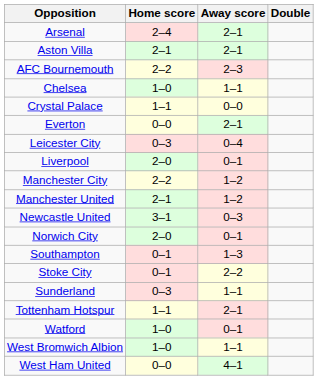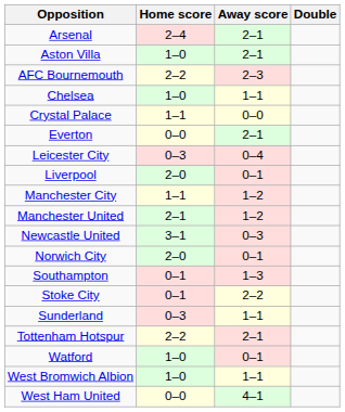 <table class="wikitable" style="text-align: center;">
 <tr>
 <th>Opposition</th>
 <th>Home score</th>
 <th>Away score</th>
 <th>Double</th>
 </tr>
 <tr>
 <td><a href='#'>Arsenal</a></td>
 <td style="background:#fdd;">2–4</td>
 <td style="background:#dfd;">2–1</td>
 <td></td>
 </tr>
 <tr>
 <td><a href='#'>Aston Villa</a></td>
-<td style="background:#dfd;">2–1</td>
+<td style="background:#dfd;">1–0</td>
 <td style="background:#dfd;">2–1</td>
 <td></td>
 </tr>
 <tr>
 <td><a href='#'>AFC Bournemouth</a></td>
 <td style="background:#ffd;">2–2</td>
 <td style="background:#fdd;">2–3</td>
 <td></td>
 </tr>
 <tr>
 <td><a href='#'>Chelsea</a></td>
 <td style="background:#dfd;">1–0</td>
 <td style="background:#ffd;">1–1</td>
 <td></td>
 </tr>
 <tr>
 <td><a href='#'>Crystal Palace</a></td>
 <td style="background:#ffd;">1–1</td>
 <td style="background:#ffd;">0–0</td>
 <td></td>
 </tr>
 <tr>
 <td><a href='#'>Everton</a></td>
 <td style="background:#ffd;">0–0</td>
 <td style="background:#dfd;">2–1</td>
 <td></td>
 </tr>
 <tr>
 <td><a href='#'>Leicester City</a></td>
 <td style="background:#fdd;">0–3</td>
 <td style="background:#fdd;">0–4</td>
 <td></td>
 </tr>
 <tr>
 <td><a href='#'>Liverpool</a></td>
 <td style="background:#dfd;">2–0</td>
 <td style="background:#fdd;">0–1</td>
 <td></td>
 </tr>
 <tr>
 <td><a href='#'>Manchester City</a></td>
-<td style="background:#ffd;">2–2</td>
+<td style="background:#ffd;">1–1</td>
 <td style="background:#fdd;">1–2</td>
 <td></td>
 </tr>
 <tr>
 <td><a href='#'>Manchester United</a></td>
 <td style="background:#dfd;">2–1</td>
 <td style="background:#fdd;">1–2</td>
 <td></td>
 </tr>
 <tr>
 <td><a href='#'>Newcastle United</a></td>
 <td style="background:#dfd;">3–1</td>
 <td style="background:#fdd;">0–3</td>
 <td></td>
 </tr>
 <tr>
 <td><a href='#'>Norwich City</a></td>
 <td style="background:#dfd;">2–0</td>
 <td style="background:#fdd;">0–1</td>
 <td></td>
 </tr>
 <tr>
 <td><a href='#'>Southampton</a></td>
 <td style="background:#fdd;">0–1</td>
 <td style="background:#fdd;">1–3</td>
 <td></td>
 </tr>
 <tr>
 <td><a href='#'>Stoke City</a></td>
 <td style="background:#fdd;">0–1</td>
 <td style="background:#ffd;">2–2</td>
 <td></td>
 </tr>
 <tr>
 <td><a href='#'>Sunderland</a></td>
 <td style="background:#fdd;">0–3</td>
 <td style="background:#ffd;">1–1</td>
 <td></td>
 </tr>
 <tr>
 <td><a href='#'>Tottenham Hotspur</a></td>
-<td style="background:#ffd;">1–1</td>
+<td style="background:#ffd;">2–2</td>
 <td style="background:#fdd;">2–1</td>
 <td></td>
 </tr>
 <tr>
 <td><a href='#'>Watford</a></td>
 <td style="background:#dfd;">1–0</td>
 <td style="background:#fdd;">0–1</td>
 <td></td>
 </tr>
 <tr>
 <td><a href='#'>West Bromwich Albion</a></td>
 <td style="background:#dfd;">1–0</td>
 <td style="background:#ffd;">1–1</td>
 <td></td>
 </tr>
 <tr>
 <td><a href='#'>West Ham United</a></td>
 <td style="background:#ffd;">0–0</td>
 <td style="background:#dfd;">4–1</td>
 <td></td>
 </tr>
 </table>
